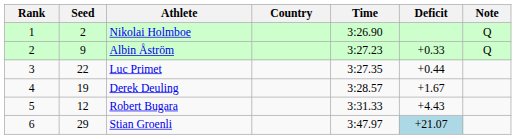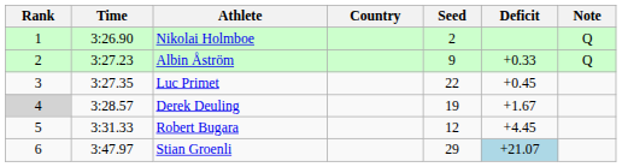 <table class="wikitable sortable" style="text-align:center" width=55%>
 <tr>
 <th>Rank</th>
-<th>Seed</th>
+<th>Time</th>
 <th>Athlete</th>
 <th>Country</th>
-<th>Time</th>
+<th>Seed</th>
 <th>Deficit</th>
 <th>Note</th>
 </tr>
 <tr bgcolor=ccffcc>
 <td>1</td>
-<td>2</td>
+<td>3:26.90</td>
 <td align=left><a href='#'>Nikolai Holmboe</a></td>
 <td align=left></td>
-<td>3:26.90</td>
+<td>2</td>
 <td></td>
 <td>Q</td>
 </tr>
 <tr bgcolor=ccffcc>
 <td>2</td>
-<td>9</td>
+<td>3:27.23</td>
 <td align=left><a href='#'>Albin Åström</a></td>
 <td align=left></td>
-<td>3:27.23</td>
+<td>9</td>
 <td>+0.33</td>
 <td>Q</td>
 </tr>
 <tr>
 <td>3</td>
-<td>22</td>
+<td>3:27.35</td>
 <td align=left><a href='#'>Luc Primet</a></td>
 <td align=left></td>
-<td>3:27.35</td>
-<td>+0.44</td>
+<td>22</td>
+<td>+0.45</td>
 <td></td>
 </tr>
 <tr>
-<td>4</td>
-<td>19</td>
+<td style="background: lightgrey;">4</td>
+<td>3:28.57</td>
 <td align="left"><a href='#'>Derek Deuling</a></td>
 <td align=left></td>
-<td>3:28.57</td>
+<td>19</td>
 <td>+1.67</td>
 <td></td>
 </tr>
 <tr>
 <td>5</td>
-<td>12</td>
+<td>3:31.33</td>
 <td align=left><a href='#'>Robert Bugara</a></td>
 <td align=left></td>
-<td>3:31.33</td>
-<td>+4.43</td>
+<td>12</td>
+<td>+4.45</td>
 <td></td>
 </tr>
 <tr>
 <td>6</td>
-<td>29</td>
+<td>3:47.97</td>
 <td align=left><a href='#'>Stian Groenli</a></td>
 <td align=left></td>
-<td>3:47.97</td>
+<td>29</td>
 <td style="background: lightblue;">+21.07</td>
 <td></td>
 </tr>
 </table>
